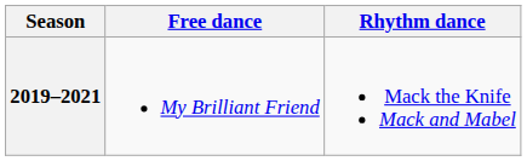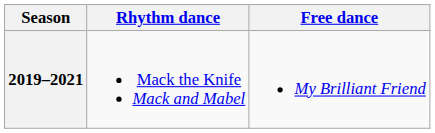 <table class=wikitable style=text-align:center>
 <tr>
 <th>Season</th>
+<th><a href='#'>Rhythm dance</a></th>
 <th><a href='#'>Free dance</a></th>
-<th><a href='#'>Rhythm dance</a></th>
 </tr>
 <tr>
 <th>2019–2021 <br> </th>
+<td><br><ul><li><a href='#'>Mack the Knife</a><br></li><li><em><a href='#'>Mack and Mabel</a></em><br></li></ul></td>
 <td><br><ul><li><em><a href='#'>My Brilliant Friend</a></em><br></li></ul></td>
-<td><br><ul><li><a href='#'>Mack the Knife</a><br></li><li><em><a href='#'>Mack and Mabel</a></em><br></li></ul></td>
 </tr>
 </table>
